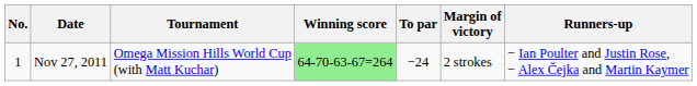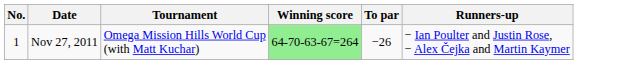 <table class="wikitable" style="font-size:95%;">
 <tr>
 <th>No.</th>
 <th>Date</th>
 <th>Tournament</th>
 <th>Winning score</th>
 <th>To par</th>
-<th>Margin of<br>victory</th>
 <th>Runners-up</th>
 </tr>
 <tr>
 <td align=center>1</td>
 <td align=right>Nov 27, 2011</td>
 <td><a href='#'>Omega Mission Hills World Cup</a><br>(with  <a href='#'>Matt Kuchar</a>)</td>
 <td align=right style="background: lightgreen;">64-70-63-67=264</td>
-<td align=center>−24</td>
-<td>2 strokes</td>
+<td align=center>−26</td>
 <td> − <a href='#'>Ian Poulter</a> and <a href='#'>Justin Rose</a>,<br> − <a href='#'>Alex Čejka</a> and <a href='#'>Martin Kaymer</a></td>
 </tr>
 </table>
